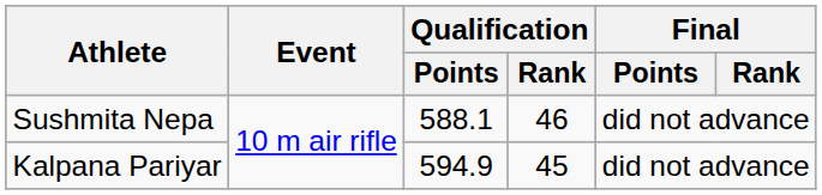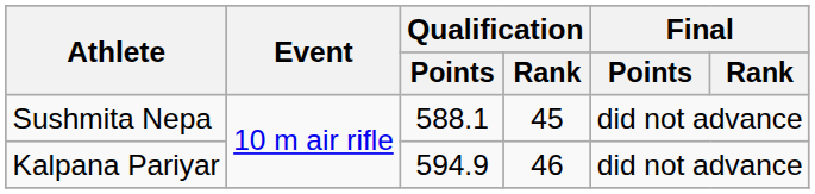 <table class=wikitable style=font-size:90%;text-align:center>
 <tr>
 <th rowspan="2">Athlete</th>
 <th rowspan="2">Event</th>
 <th colspan=2>Qualification</th>
 <th colspan=2>Final</th>
 </tr>
 <tr style="font-size:95%">
 <th>Points</th>
 <th>Rank</th>
 <th>Points</th>
 <th>Rank</th>
 </tr>
 <tr>
 <td align=left>Sushmita Nepa</td>
 <td align=left rowspan=2><a href='#'>10 m air rifle</a></td>
 <td>588.1</td>
-<td>46</td>
+<td>45</td>
 <td colspan=2>did not advance</td>
 </tr>
 <tr>
 <td align=left>Kalpana Pariyar</td>
 <td>594.9</td>
-<td>45</td>
+<td>46</td>
 <td colspan=2>did not advance</td>
 </tr>
 </table>
